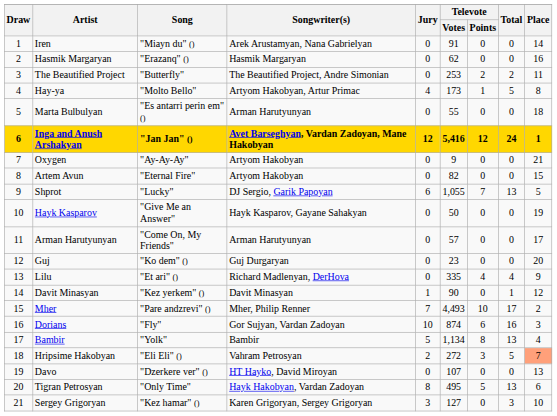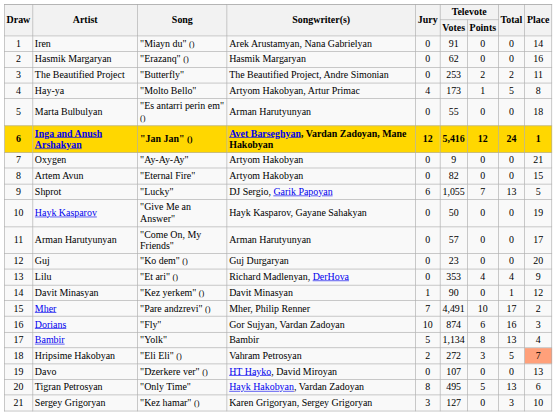 <table class="sortable wikitable" style="margin: 1em auto 1em auto; text-align:center;">
 <tr>
 </tr>
 <tr>
 <th rowspan="2">Draw</th>
 <th rowspan="2">Artist</th>
 <th rowspan="2">Song</th>
 <th rowspan="2">Songwriter(s)</th>
 <th rowspan="2">Jury</th>
 <th colspan="2">Televote</th>
 <th rowspan="2">Total</th>
 <th rowspan="2">Place</th>
 </tr>
 <tr>
 <th>Votes</th>
 <th>Points</th>
 </tr>
 <tr>
 <td>1</td>
 <td align="left">Iren</td>
 <td align="left">"Miayn du" <small>()</small></td>
 <td align="left">Arek Arustamyan, Nana Gabrielyan</td>
 <td>0</td>
 <td>91</td>
 <td>0</td>
 <td>0</td>
 <td>14</td>
 </tr>
 <tr>
 <td>2</td>
 <td align="left">Hasmik Margaryan</td>
 <td align="left">"Erazanq" <small>()</small></td>
 <td align="left">Hasmik Margaryan</td>
 <td>0</td>
 <td>62</td>
 <td>0</td>
 <td>0</td>
 <td>16</td>
 </tr>
 <tr>
 <td>3</td>
 <td align="left">The Beautified Project</td>
 <td align="left">"Butterfly"</td>
 <td align="left">The Beautified Project, Andre Simonian</td>
 <td>0</td>
 <td>253</td>
 <td>2</td>
 <td>2</td>
 <td>11</td>
 </tr>
 <tr>
 <td>4</td>
 <td align="left">Hay-ya</td>
 <td align="left">"Molto Bello"</td>
 <td align="left">Artyom Hakobyan, Artur Primac</td>
 <td>4</td>
 <td>173</td>
 <td>1</td>
 <td>5</td>
 <td>8</td>
 </tr>
 <tr>
 <td>5</td>
 <td align="left">Marta Bulbulyan</td>
 <td align="left">"Es antarri perin em" <small>()</small></td>
 <td align="left">Arman Harutyunyan</td>
 <td>0</td>
 <td>55</td>
 <td>0</td>
 <td>0</td>
 <td>18</td>
 </tr>
 <tr style="font-weight:bold; background:gold;">
 <td>6</td>
 <td align="left"><a href='#'>Inga and Anush Arshakyan</a></td>
 <td align="left">"Jan Jan" <small>()</small></td>
 <td align="left"><a href='#'>Avet Barseghyan</a>, Vardan Zadoyan, Mane Hakobyan</td>
 <td>12</td>
 <td>5,416</td>
 <td>12</td>
 <td>24</td>
 <td>1</td>
 </tr>
 <tr>
 <td>7</td>
 <td align="left">Oxygen</td>
 <td align="left">"Ay-Ay-Ay"</td>
 <td align="left">Artyom Hakobyan</td>
 <td>0</td>
 <td>9</td>
 <td>0</td>
 <td>0</td>
 <td>21</td>
 </tr>
 <tr>
 <td>8</td>
 <td align="left">Artem Avun</td>
 <td align="left">"Eternal Fire"</td>
 <td align="left">Artyom Hakobyan</td>
 <td>0</td>
 <td>82</td>
 <td>0</td>
 <td>0</td>
 <td>15</td>
 </tr>
 <tr>
 <td>9</td>
 <td align="left">Shprot</td>
 <td align="left">"Lucky"</td>
 <td align="left">DJ Sergio, <a href='#'>Garik Papoyan</a></td>
 <td>6</td>
 <td>1,055</td>
 <td>7</td>
 <td>13</td>
 <td>5</td>
 </tr>
 <tr>
 <td>10</td>
 <td align="left"><a href='#'>Hayk Kasparov</a></td>
 <td align="left">"Give Me an Answer"</td>
 <td align="left">Hayk Kasparov, Gayane Sahakyan</td>
 <td>0</td>
 <td>50</td>
 <td>0</td>
 <td>0</td>
 <td>19</td>
 </tr>
 <tr>
 <td>11</td>
 <td align="left">Arman Harutyunyan</td>
 <td align="left">"Come On, My Friends"</td>
 <td align="left">Arman Harutyunyan</td>
 <td>0</td>
 <td>57</td>
 <td>0</td>
 <td>0</td>
 <td>17</td>
 </tr>
 <tr>
 <td>12</td>
 <td align="left">Guj</td>
 <td align="left">"Ko dem" <small>()</small></td>
 <td align="left">Guj Durgaryan</td>
 <td>0</td>
 <td>23</td>
 <td>0</td>
 <td>0</td>
 <td>20</td>
 </tr>
 <tr>
 <td>13</td>
 <td align="left">Lilu</td>
 <td align="left">"Et ari" <small>()</small></td>
 <td align="left">Richard Madlenyan, <a href='#'>DerHova</a></td>
 <td>0</td>
-<td>335</td>
+<td>353</td>
 <td>4</td>
 <td>4</td>
 <td>9</td>
 </tr>
 <tr>
 <td>14</td>
 <td align="left">Davit Minasyan</td>
 <td align="left">"Kez yerkem" <small>()</small></td>
 <td align="left">Davit Minasyan</td>
 <td>1</td>
 <td>90</td>
 <td>0</td>
 <td>1</td>
 <td>12</td>
 </tr>
 <tr>
 <td>15</td>
 <td align="left"><a href='#'>Mher</a></td>
 <td align="left">"Pare andzrevi" <small>()</small></td>
 <td align="left">Mher, Philip Renner</td>
 <td>7</td>
-<td>4,493</td>
+<td>4,491</td>
 <td>10</td>
 <td>17</td>
 <td>2</td>
 </tr>
 <tr>
 <td>16</td>
 <td align="left"><a href='#'>Dorians</a></td>
 <td align="left">"Fly"</td>
 <td align="left">Gor Sujyan, Vardan Zadoyan</td>
 <td>10</td>
 <td>874</td>
 <td>6</td>
 <td>16</td>
 <td>3</td>
 </tr>
 <tr>
 <td>17</td>
 <td align="left"><a href='#'>Bambir</a></td>
 <td align="left">"Yolk"</td>
 <td align="left">Bambir</td>
 <td>5</td>
 <td>1,134</td>
 <td>8</td>
 <td>13</td>
 <td>4</td>
 </tr>
 <tr>
 <td>18</td>
 <td align="left">Hripsime Hakobyan</td>
 <td align="left">"Eli Eli" <small>()</small></td>
 <td align="left">Vahram Petrosyan</td>
 <td>2</td>
 <td>272</td>
 <td>3</td>
 <td>5</td>
 <td style="background: lightsalmon;">7</td>
 </tr>
 <tr>
 <td>19</td>
 <td align="left">Davo</td>
 <td align="left">"Dzerkere ver" <small>()</small></td>
 <td align="left"><a href='#'>HT Hayko</a>, David Miroyan</td>
 <td>0</td>
 <td>107</td>
 <td>0</td>
 <td>0</td>
 <td>13</td>
 </tr>
 <tr>
 <td>20</td>
 <td align="left">Tigran Petrosyan</td>
 <td align="left">"Only Time"</td>
 <td align="left"><a href='#'>Hayk Hakobyan</a>, Vardan Zadoyan</td>
 <td>8</td>
 <td>495</td>
 <td>5</td>
 <td>13</td>
 <td>6</td>
 </tr>
 <tr>
 <td>21</td>
 <td align="left">Sergey Grigoryan</td>
 <td align="left">"Kez hamar" <small>()</small></td>
 <td align="left">Karen Grigoryan, Sergey Grigoryan</td>
 <td>3</td>
 <td>127</td>
 <td>0</td>
 <td>3</td>
 <td>10</td>
 </tr>
 </table>
